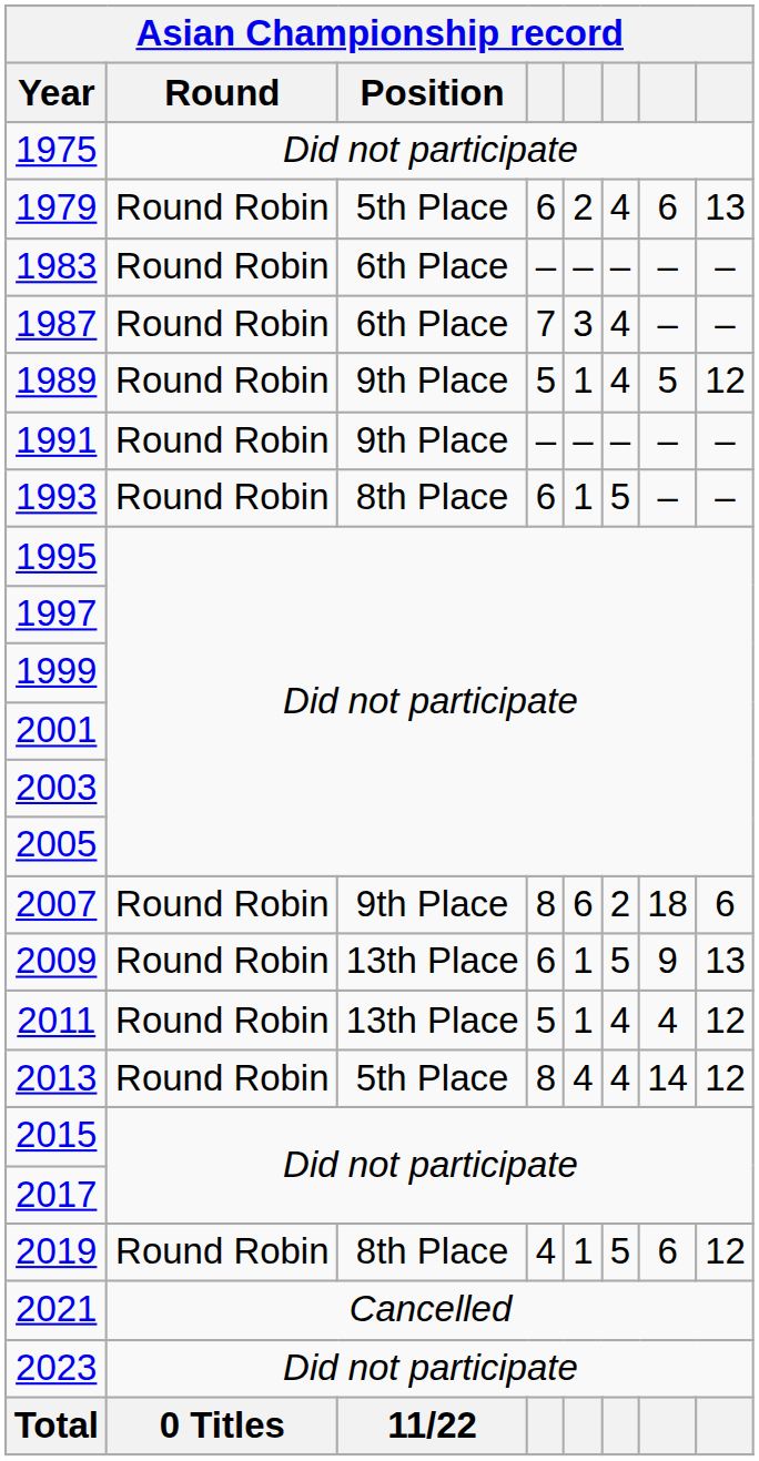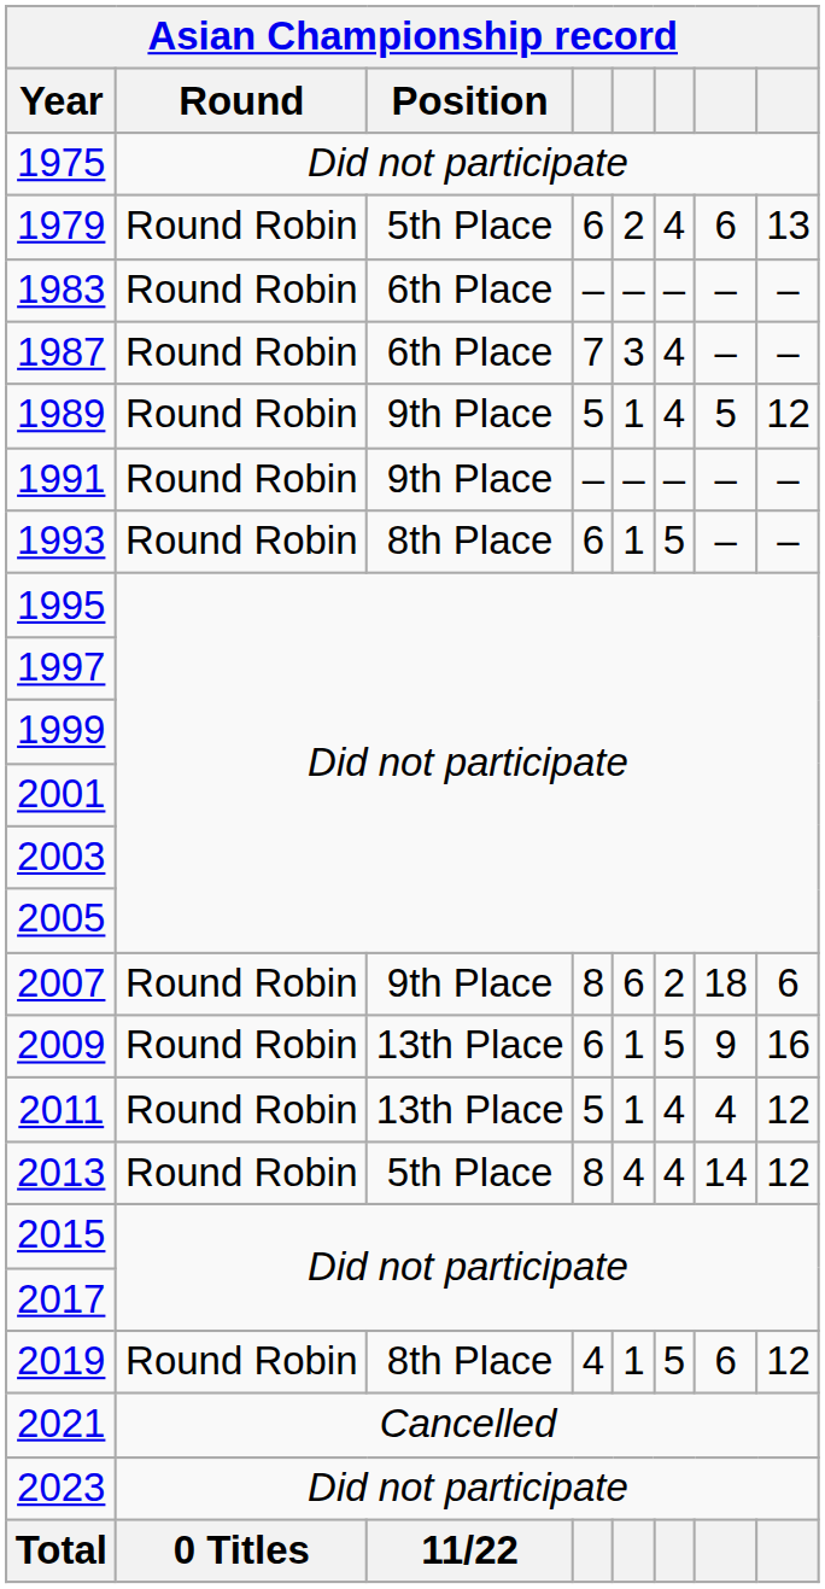 <table class="wikitable" style="text-align: center;">
 <tr>
 <th colspan=8><a href='#'>Asian Championship record</a></th>
 </tr>
 <tr>
 <th>Year</th>
 <th>Round</th>
 <th>Position</th>
 <th></th>
 <th></th>
 <th></th>
 <th></th>
 <th></th>
 </tr>
 <tr>
 <td> <a href='#'>1975</a></td>
 <td colspan="7"><em>Did not participate</em></td>
 </tr>
 <tr>
 <td> <a href='#'>1979</a></td>
 <td>Round Robin</td>
 <td>5th Place</td>
 <td>6</td>
 <td>2</td>
 <td>4</td>
 <td>6</td>
 <td>13</td>
 </tr>
 <tr>
 <td> <a href='#'>1983</a></td>
 <td>Round Robin</td>
 <td>6th Place</td>
 <td>–</td>
 <td>–</td>
 <td>–</td>
 <td>–</td>
 <td>–</td>
 </tr>
 <tr>
 <td> <a href='#'>1987</a></td>
 <td>Round Robin</td>
 <td>6th Place</td>
 <td>7</td>
 <td>3</td>
 <td>4</td>
 <td>–</td>
 <td>–</td>
 </tr>
 <tr>
 <td> <a href='#'>1989</a></td>
 <td>Round Robin</td>
 <td>9th Place</td>
 <td>5</td>
 <td>1</td>
 <td>4</td>
 <td>5</td>
 <td>12</td>
 </tr>
 <tr>
 <td> <a href='#'>1991</a></td>
 <td>Round Robin</td>
 <td>9th Place</td>
 <td>–</td>
 <td>–</td>
 <td>–</td>
 <td>–</td>
 <td>–</td>
 </tr>
 <tr>
 <td> <a href='#'>1993</a></td>
 <td>Round Robin</td>
 <td>8th Place</td>
 <td>6</td>
 <td>1</td>
 <td>5</td>
 <td>–</td>
 <td>–</td>
 </tr>
 <tr>
 <td> <a href='#'>1995</a></td>
 <td rowspan="6" colspan="7"><em>Did not participate</em></td>
 </tr>
 <tr>
 <td> <a href='#'>1997</a></td>
 </tr>
 <tr>
 <td> <a href='#'>1999</a></td>
 </tr>
 <tr>
 <td> <a href='#'>2001</a></td>
 </tr>
 <tr>
 <td> <a href='#'>2003</a></td>
 </tr>
 <tr>
 <td> <a href='#'>2005</a></td>
 </tr>
 <tr>
 <td> <a href='#'>2007</a></td>
 <td>Round Robin</td>
 <td>9th Place</td>
 <td>8</td>
 <td>6</td>
 <td>2</td>
 <td>18</td>
 <td>6</td>
 </tr>
 <tr>
 <td> <a href='#'>2009</a></td>
 <td>Round Robin</td>
 <td>13th Place</td>
 <td>6</td>
 <td>1</td>
 <td>5</td>
 <td>9</td>
-<td>13</td>
+<td>16</td>
 </tr>
 <tr>
 <td> <a href='#'>2011</a></td>
 <td>Round Robin</td>
 <td>13th Place</td>
 <td>5</td>
 <td>1</td>
 <td>4</td>
 <td>4</td>
 <td>12</td>
 </tr>
 <tr>
 <td> <a href='#'>2013</a></td>
 <td>Round Robin</td>
 <td>5th Place</td>
 <td>8</td>
 <td>4</td>
 <td>4</td>
 <td>14</td>
 <td>12</td>
 </tr>
 <tr>
 <td> <a href='#'>2015</a></td>
 <td rowspan="2" colspan="7"><em>Did not participate</em></td>
 </tr>
 <tr>
 <td> <a href='#'>2017</a></td>
 </tr>
 <tr>
 <td> <a href='#'>2019</a></td>
 <td>Round Robin</td>
 <td>8th Place</td>
 <td>4</td>
 <td>1</td>
 <td>5</td>
 <td>6</td>
 <td>12</td>
 </tr>
 <tr>
 <td> <a href='#'>2021</a></td>
 <td colspan=7><em>Cancelled</em></td>
 </tr>
 <tr>
 <td> <a href='#'>2023</a></td>
 <td colspan=7><em>Did not participate</em></td>
 </tr>
 <tr>
 <th>Total</th>
 <th>0 Titles</th>
 <th>11/22</th>
 <th></th>
 <th></th>
 <th></th>
 <th></th>
 <th></th>
 </tr>
 </table>
